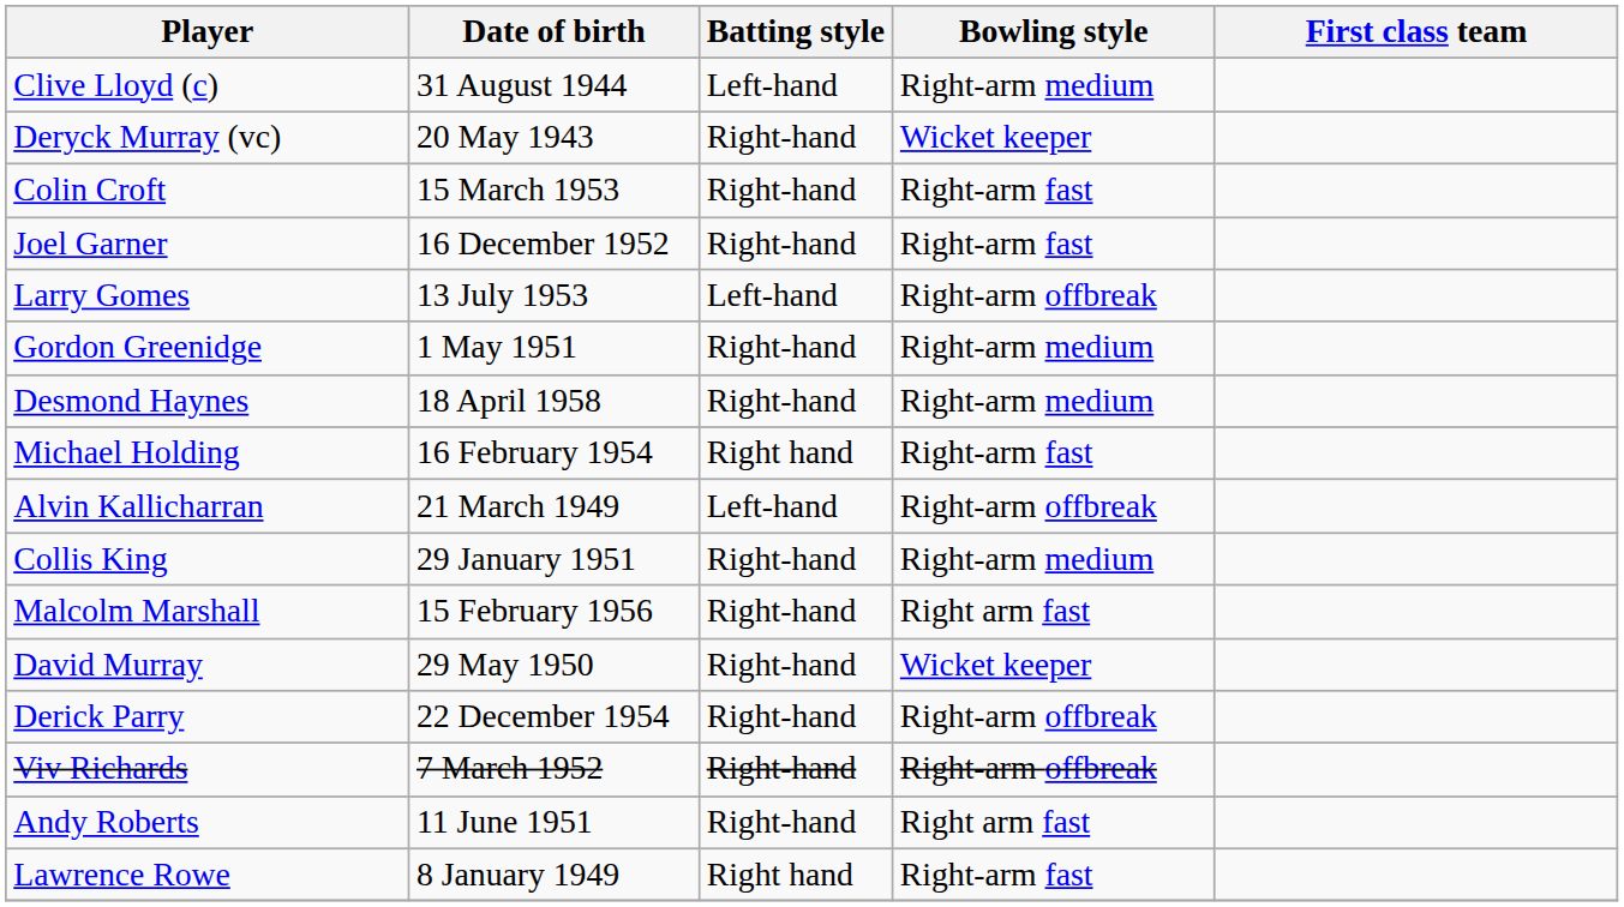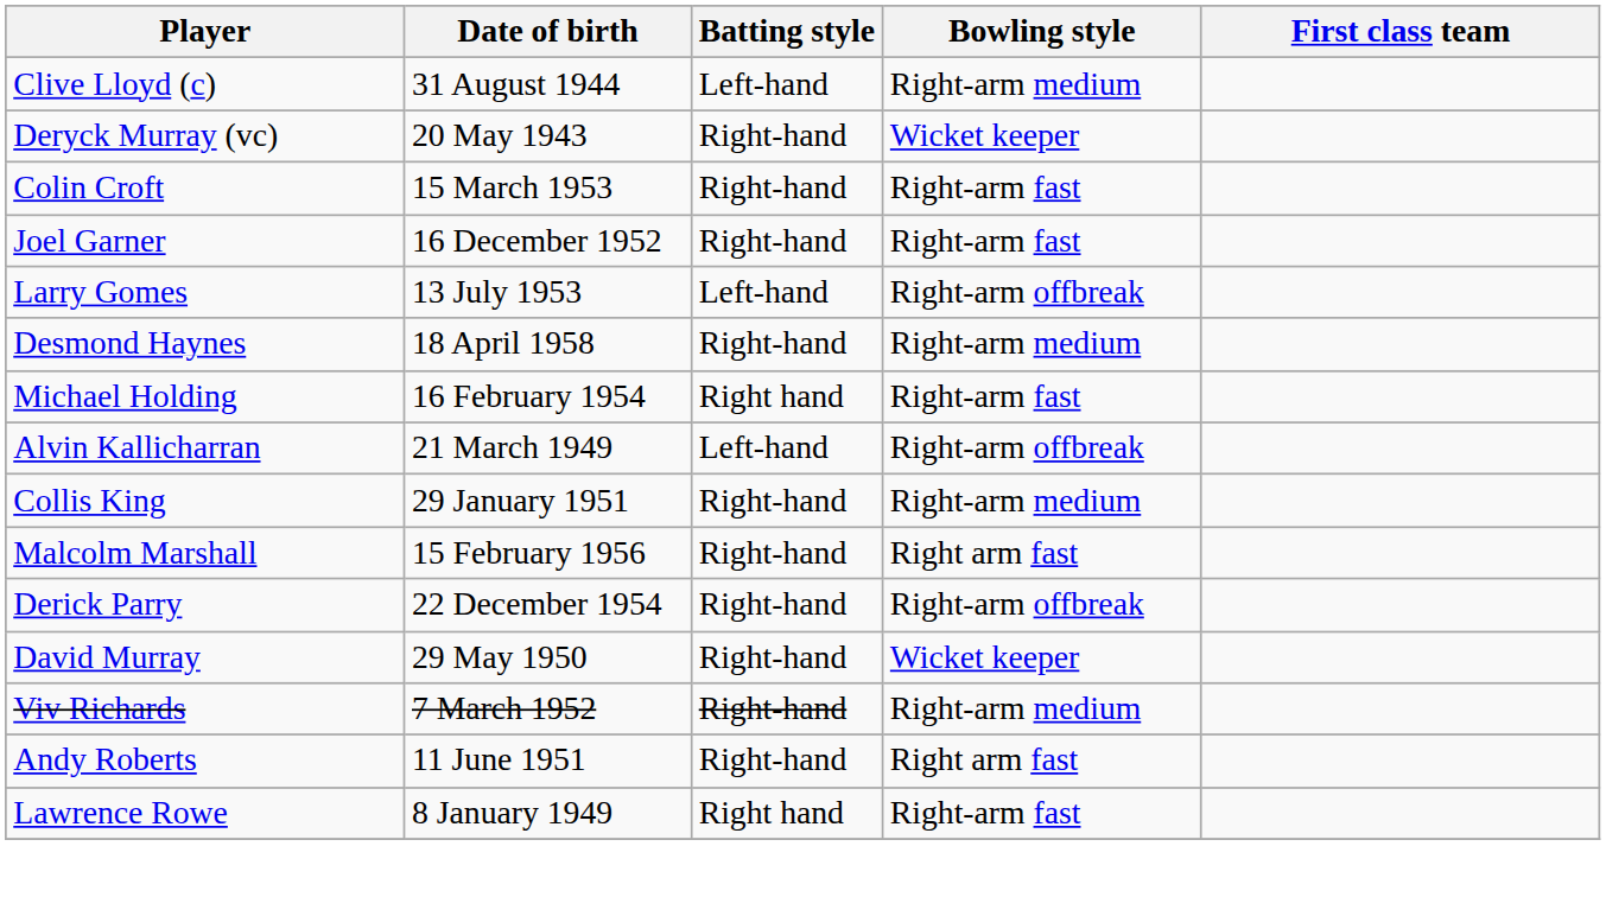 <table class="wikitable">
 <tr>
 <th width="25%">Player</th>
 <th width="18%">Date of birth</th>
 <th width="12%">Batting style</th>
 <th width="20%">Bowling style</th>
 <th width="25%"><a href='#'>First class</a> team</th>
 </tr>
 <tr>
 <td><a href='#'>Clive Lloyd</a> (<a href='#'>c</a>)</td>
 <td>31 August 1944</td>
 <td>Left-hand</td>
 <td>Right-arm <a href='#'>medium</a></td>
 <td></td>
 </tr>
 <tr>
 <td><a href='#'>Deryck Murray</a> (vc)</td>
 <td>20 May 1943</td>
 <td>Right-hand</td>
 <td><a href='#'>Wicket keeper</a></td>
 <td></td>
 </tr>
 <tr>
 <td><a href='#'>Colin Croft</a></td>
 <td>15 March 1953</td>
 <td>Right-hand</td>
 <td>Right-arm <a href='#'>fast</a></td>
 <td></td>
 </tr>
 <tr>
 <td><a href='#'>Joel Garner</a></td>
 <td>16 December 1952</td>
 <td>Right-hand</td>
 <td>Right-arm <a href='#'>fast</a></td>
 <td></td>
 </tr>
 <tr>
 <td><a href='#'>Larry Gomes</a></td>
 <td>13 July 1953</td>
 <td>Left-hand</td>
 <td>Right-arm <a href='#'>offbreak</a></td>
 <td></td>
 </tr>
 <tr>
-<td><a href='#'>Gordon Greenidge</a></td>
-<td>1 May 1951</td>
-<td>Right-hand</td>
-<td>Right-arm <a href='#'>medium</a></td>
-<td></td>
-</tr>
-<tr>
 <td><a href='#'>Desmond Haynes</a></td>
 <td>18 April 1958</td>
 <td>Right-hand</td>
 <td>Right-arm <a href='#'>medium</a></td>
 <td></td>
 </tr>
 <tr>
 <td><a href='#'>Michael Holding</a></td>
 <td>16 February 1954</td>
 <td>Right hand</td>
 <td>Right-arm <a href='#'>fast</a></td>
 <td></td>
 </tr>
 <tr>
 <td><a href='#'>Alvin Kallicharran</a></td>
 <td>21 March 1949</td>
 <td>Left-hand</td>
 <td>Right-arm <a href='#'>offbreak</a></td>
 <td></td>
 </tr>
 <tr>
 <td><a href='#'>Collis King</a></td>
 <td>29 January 1951</td>
 <td>Right-hand</td>
 <td>Right-arm <a href='#'>medium</a></td>
 <td></td>
 </tr>
 <tr>
 <td><a href='#'>Malcolm Marshall</a></td>
 <td>15 February 1956</td>
 <td>Right-hand</td>
 <td>Right arm <a href='#'>fast</a></td>
 <td></td>
 </tr>
 <tr>
+<td><a href='#'>Derick Parry</a></td>
+<td>22 December 1954</td>
+<td>Right-hand</td>
+<td>Right-arm <a href='#'>offbreak</a></td>
+<td></td>
+</tr>
+<tr>
 <td><a href='#'>David Murray</a></td>
 <td>29 May 1950</td>
 <td>Right-hand</td>
 <td><a href='#'>Wicket keeper</a></td>
 <td></td>
 </tr>
 <tr>
-<td><a href='#'>Derick Parry</a></td>
-<td>22 December 1954</td>
-<td>Right-hand</td>
-<td>Right-arm <a href='#'>offbreak</a></td>
-<td></td>
-</tr>
-<tr>
 <td><s><a href='#'>Viv Richards</a></s></td>
 <td><s>7 March 1952</s></td>
 <td><s>Right-hand</s></td>
-<td><s>Right-arm <a href='#'>offbreak</a></s></td>
+<td>Right-arm <a href='#'>medium</a></td>
 <td><s></s></td>
 </tr>
 <tr>
 <td><a href='#'>Andy Roberts</a></td>
 <td>11 June 1951</td>
 <td>Right-hand</td>
 <td>Right arm <a href='#'>fast</a></td>
 <td></td>
 </tr>
 <tr>
 <td><a href='#'>Lawrence Rowe</a></td>
 <td>8 January 1949</td>
 <td>Right hand</td>
 <td>Right-arm <a href='#'>fast</a></td>
 <td></td>
 </tr>
 <tr>
 </tr>
 </table>
